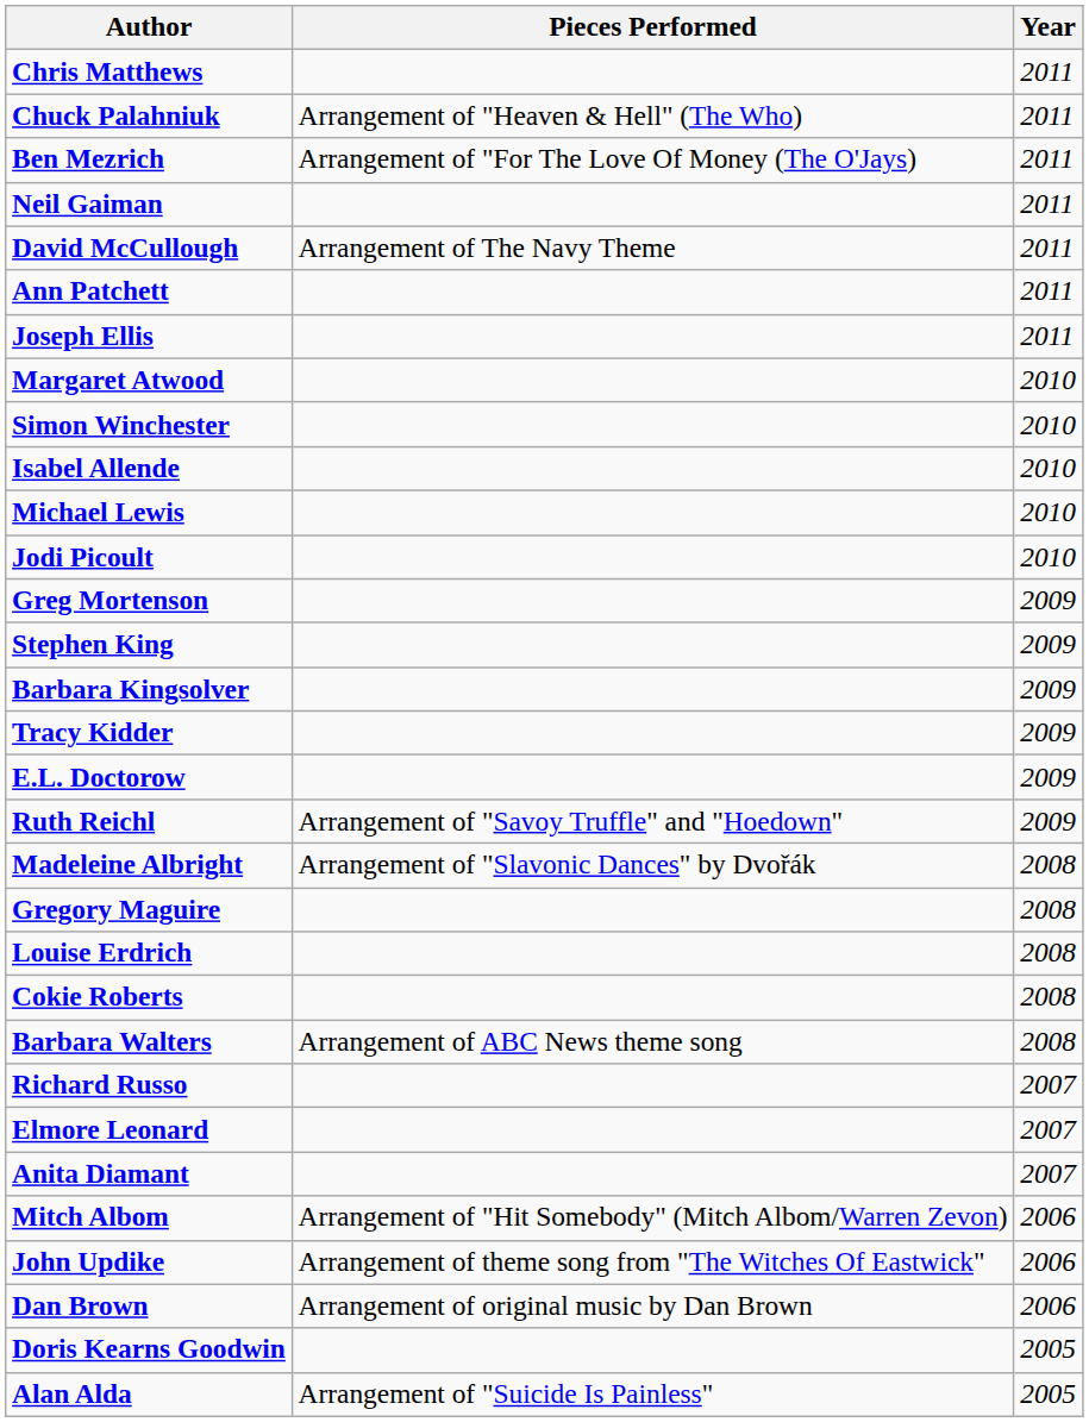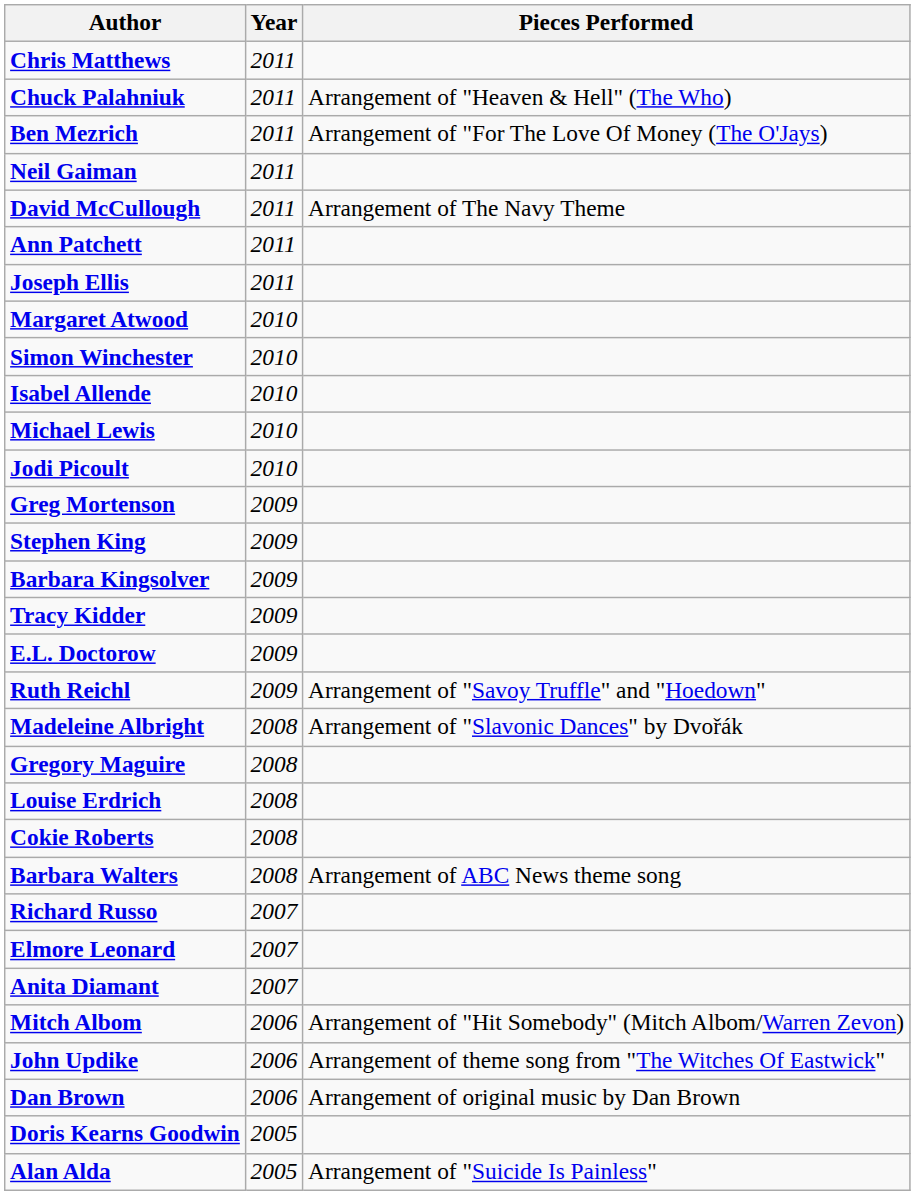 <table class="wikitable sortable" border="1">
 <tr>
 <th><strong>Author</strong></th>
+<th><strong>Year</strong></th>
 <th><strong>Pieces Performed</strong></th>
-<th><strong>Year</strong></th>
 </tr>
 <tr>
 <td><strong><a href='#'>Chris Matthews</a></strong></td>
+<td><em>2011</em></td>
 <td></td>
-<td><em>2011</em></td>
 </tr>
 <tr>
 <td><strong><a href='#'>Chuck Palahniuk</a></strong></td>
+<td><em>2011</em></td>
 <td>Arrangement of "Heaven & Hell" (<a href='#'>The Who</a>)</td>
-<td><em>2011</em></td>
 </tr>
 <tr>
 <td><strong><a href='#'>Ben Mezrich</a></strong></td>
+<td><em>2011</em></td>
 <td>Arrangement of "For The Love Of Money (<a href='#'>The O'Jays</a>)</td>
-<td><em>2011</em></td>
 </tr>
 <tr>
 <td><strong><a href='#'>Neil Gaiman</a></strong></td>
+<td><em>2011</em></td>
 <td></td>
-<td><em>2011</em></td>
 </tr>
 <tr>
 <td><strong><a href='#'>David McCullough</a></strong></td>
+<td><em>2011</em></td>
 <td>Arrangement of The Navy Theme</td>
-<td><em>2011</em></td>
 </tr>
 <tr>
 <td><strong><a href='#'>Ann Patchett</a></strong></td>
+<td><em>2011</em></td>
 <td></td>
-<td><em>2011</em></td>
 </tr>
 <tr>
 <td><strong><a href='#'>Joseph Ellis</a></strong></td>
+<td><em>2011</em></td>
 <td></td>
-<td><em>2011</em></td>
 </tr>
 <tr>
 <td><strong><a href='#'>Margaret Atwood</a></strong></td>
+<td><em>2010</em></td>
 <td></td>
-<td><em>2010</em></td>
 </tr>
 <tr>
 <td><strong><a href='#'>Simon Winchester</a></strong></td>
+<td><em>2010</em></td>
 <td></td>
-<td><em>2010</em></td>
 </tr>
 <tr>
 <td><strong><a href='#'>Isabel Allende</a></strong></td>
+<td><em>2010</em></td>
 <td></td>
-<td><em>2010</em></td>
 </tr>
 <tr>
 <td><strong><a href='#'>Michael Lewis</a></strong></td>
+<td><em>2010</em></td>
 <td></td>
-<td><em>2010</em></td>
 </tr>
 <tr>
 <td><strong><a href='#'>Jodi Picoult</a></strong></td>
+<td><em>2010</em></td>
 <td></td>
-<td><em>2010</em></td>
 </tr>
 <tr>
 <td><strong><a href='#'>Greg Mortenson</a></strong></td>
+<td><em>2009</em></td>
 <td></td>
-<td><em>2009</em></td>
 </tr>
 <tr>
 <td><strong><a href='#'>Stephen King</a></strong></td>
+<td><em>2009</em></td>
 <td></td>
-<td><em>2009</em></td>
 </tr>
 <tr>
 <td><strong><a href='#'>Barbara Kingsolver</a></strong></td>
+<td><em>2009</em></td>
 <td></td>
-<td><em>2009</em></td>
 </tr>
 <tr>
 <td><strong><a href='#'>Tracy Kidder</a></strong></td>
+<td><em>2009</em></td>
 <td></td>
-<td><em>2009</em></td>
 </tr>
 <tr>
 <td><strong><a href='#'>E.L. Doctorow</a></strong></td>
+<td><em>2009</em></td>
 <td></td>
-<td><em>2009</em></td>
 </tr>
 <tr>
 <td><strong><a href='#'>Ruth Reichl</a></strong></td>
+<td><em>2009</em></td>
 <td>Arrangement of "<a href='#'>Savoy Truffle</a>" and "<a href='#'>Hoedown</a>"</td>
-<td><em>2009</em></td>
 </tr>
 <tr>
 <td><strong><a href='#'>Madeleine Albright</a></strong></td>
+<td><em>2008</em></td>
 <td>Arrangement of "<a href='#'>Slavonic Dances</a>" by Dvořák</td>
-<td><em>2008</em></td>
 </tr>
 <tr>
 <td><strong><a href='#'>Gregory Maguire</a></strong></td>
+<td><em>2008</em></td>
 <td></td>
-<td><em>2008</em></td>
 </tr>
 <tr>
 <td><strong><a href='#'>Louise Erdrich</a></strong></td>
+<td><em>2008</em></td>
 <td></td>
-<td><em>2008</em></td>
 </tr>
 <tr>
 <td><strong><a href='#'>Cokie Roberts</a></strong></td>
+<td><em>2008</em></td>
 <td></td>
-<td><em>2008</em></td>
 </tr>
 <tr>
 <td><strong><a href='#'>Barbara Walters</a></strong></td>
+<td><em>2008</em></td>
 <td>Arrangement of <a href='#'>ABC</a> News theme song</td>
-<td><em>2008</em></td>
 </tr>
 <tr>
 <td><strong><a href='#'>Richard Russo</a></strong></td>
+<td><em>2007</em></td>
 <td></td>
-<td><em>2007</em></td>
 </tr>
 <tr>
 <td><strong><a href='#'>Elmore Leonard</a></strong></td>
+<td><em>2007</em></td>
 <td></td>
-<td><em>2007</em></td>
 </tr>
 <tr>
 <td><strong><a href='#'>Anita Diamant</a></strong></td>
+<td><em>2007</em></td>
 <td></td>
-<td><em>2007</em></td>
 </tr>
 <tr>
 <td><strong><a href='#'>Mitch Albom</a></strong></td>
+<td><em>2006</em></td>
 <td>Arrangement of "Hit Somebody" (Mitch Albom/<a href='#'>Warren Zevon</a>)</td>
-<td><em>2006</em></td>
 </tr>
 <tr>
 <td><strong><a href='#'>John Updike</a></strong></td>
+<td><em>2006</em></td>
 <td>Arrangement of theme song from "<a href='#'>The Witches Of Eastwick</a>"</td>
-<td><em>2006</em></td>
 </tr>
 <tr>
 <td><strong><a href='#'>Dan Brown</a></strong></td>
+<td><em>2006</em></td>
 <td>Arrangement of original music by Dan Brown</td>
-<td><em>2006</em></td>
 </tr>
 <tr>
 <td><strong><a href='#'>Doris Kearns Goodwin</a></strong></td>
+<td><em>2005</em></td>
 <td></td>
-<td><em>2005</em></td>
 </tr>
 <tr>
 <td><strong><a href='#'>Alan Alda</a></strong></td>
+<td><em>2005</em></td>
 <td>Arrangement of "<a href='#'>Suicide Is Painless</a>"</td>
-<td><em>2005</em></td>
 </tr>
 </table>
